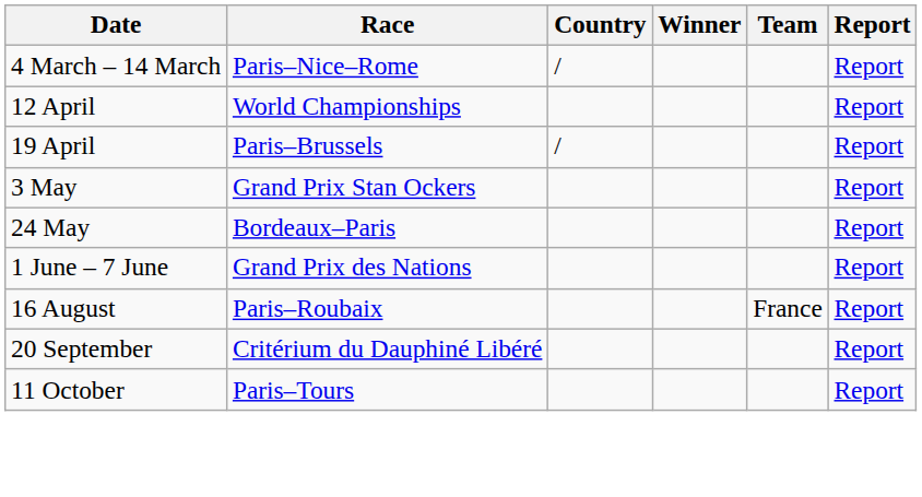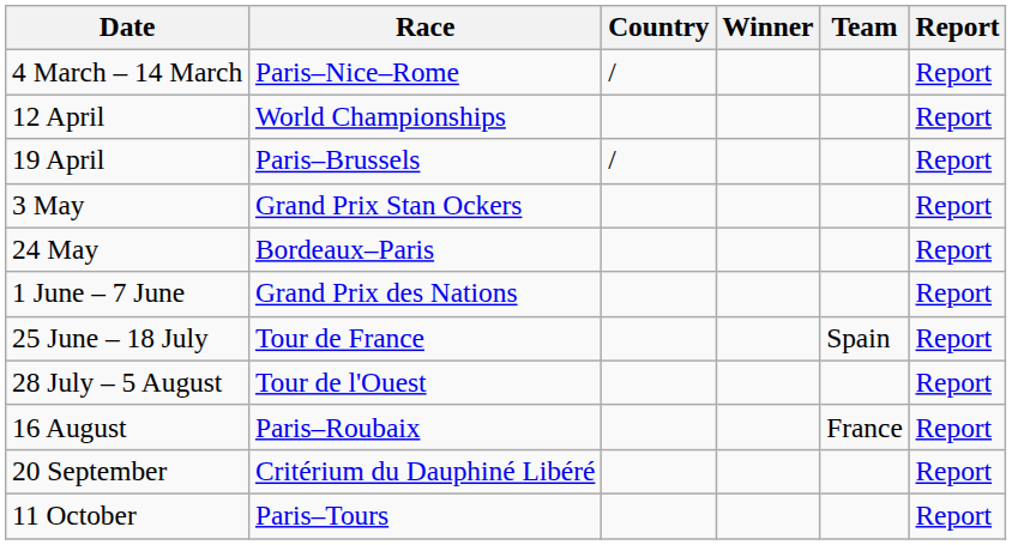 <table class=wikitable>
 <tr>
 <th>Date</th>
 <th>Race</th>
 <th>Country</th>
 <th>Winner</th>
 <th>Team</th>
 <th>Report</th>
 </tr>
 <tr>
 <td>4 March – 14 March</td>
 <td><a href='#'>Paris–Nice–Rome</a></td>
 <td>/</td>
 <td></td>
 <td></td>
 <td><a href='#'>Report</a></td>
 </tr>
 <tr>
 <td>12 April</td>
 <td><a href='#'>World Championships</a></td>
 <td></td>
 <td></td>
 <td></td>
 <td><a href='#'>Report</a></td>
 </tr>
 <tr>
 <td>19 April</td>
 <td><a href='#'>Paris–Brussels</a></td>
 <td>/</td>
 <td></td>
 <td></td>
 <td><a href='#'>Report</a></td>
 </tr>
 <tr>
 <td>3 May</td>
 <td><a href='#'>Grand Prix Stan Ockers</a></td>
 <td></td>
 <td></td>
 <td></td>
 <td><a href='#'>Report</a></td>
 </tr>
 <tr>
 <td>24 May</td>
 <td><a href='#'>Bordeaux–Paris</a></td>
 <td></td>
 <td></td>
 <td></td>
 <td><a href='#'>Report</a></td>
 </tr>
 <tr>
 <td>1 June – 7 June</td>
 <td><a href='#'>Grand Prix des Nations</a></td>
 <td></td>
 <td></td>
 <td></td>
 <td><a href='#'>Report</a></td>
 </tr>
 <tr>
+<td>25 June – 18 July</td>
+<td><a href='#'>Tour de France</a></td>
+<td></td>
+<td></td>
+<td>Spain</td>
+<td><a href='#'>Report</a></td>
+</tr>
+<tr>
+<td>28 July – 5 August</td>
+<td><a href='#'>Tour de l'Ouest</a></td>
+<td></td>
+<td></td>
+<td></td>
+<td><a href='#'>Report</a></td>
+</tr>
+<tr>
 <td>16 August</td>
 <td><a href='#'>Paris–Roubaix</a></td>
 <td></td>
 <td></td>
 <td>France</td>
 <td><a href='#'>Report</a></td>
 </tr>
 <tr>
 <td>20 September</td>
 <td><a href='#'>Critérium du Dauphiné Libéré</a></td>
 <td></td>
 <td></td>
 <td></td>
 <td><a href='#'>Report</a></td>
 </tr>
 <tr>
 <td>11 October</td>
 <td><a href='#'>Paris–Tours</a></td>
 <td></td>
 <td></td>
 <td></td>
 <td><a href='#'>Report</a></td>
 </tr>
 </table>
